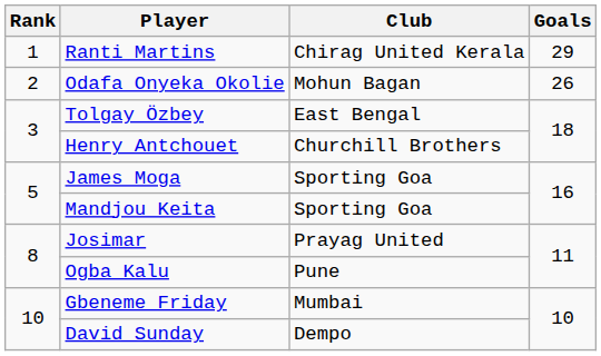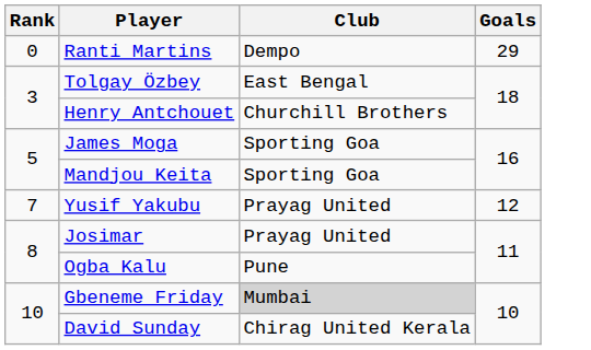 <table class="wikitable" style="text-align:center">
 <tr>
 <th>Rank</th>
 <th>Player</th>
 <th>Club</th>
 <th>Goals</th>
 </tr>
 <tr>
-<td>1</td>
+<td>0</td>
 <td align="left"> <a href='#'>Ranti Martins</a></td>
-<td align="left">Chirag United Kerala</td>
+<td align="left">Dempo</td>
 <td>29</td>
-</tr>
-<tr>
-<td>2</td>
-<td align="left"> <a href='#'>Odafa Onyeka Okolie</a></td>
-<td align="left">Mohun Bagan</td>
-<td>26</td>
 </tr>
 <tr>
 <td rowspan="2">3</td>
 <td align="left"> <a href='#'>Tolgay Özbey</a></td>
 <td align="left">East Bengal</td>
 <td rowspan="2">18</td>
 </tr>
 <tr>
 <td align="left"> <a href='#'>Henry Antchouet</a></td>
 <td align="left">Churchill Brothers</td>
 </tr>
 <tr>
 <td rowspan="2">5</td>
 <td align="left"> <a href='#'>James Moga</a></td>
 <td align="left">Sporting Goa</td>
 <td rowspan="2">16</td>
 </tr>
 <tr>
 <td align="left"> <a href='#'>Mandjou Keita</a></td>
 <td align="left">Sporting Goa</td>
 </tr>
 <tr>
+<td>7</td>
+<td align="left"> <a href='#'>Yusif Yakubu</a></td>
+<td align="left">Prayag United</td>
+<td>12</td>
+</tr>
+<tr>
 <td rowspan="2">8</td>
 <td align="left"> <a href='#'>Josimar</a></td>
 <td align="left">Prayag United</td>
 <td rowspan="2">11</td>
 </tr>
 <tr>
 <td align="left"> <a href='#'>Ogba Kalu</a></td>
 <td align="left">Pune</td>
 </tr>
 <tr>
 <td rowspan="2">10</td>
 <td align="left"> <a href='#'>Gbeneme Friday</a></td>
-<td align="left">Mumbai</td>
+<td align="left" style="background: lightgrey;">Mumbai</td>
 <td rowspan="2">10</td>
 </tr>
 <tr>
 <td align="left"> <a href='#'>David Sunday</a></td>
-<td align="left">Dempo</td>
+<td align="left">Chirag United Kerala</td>
 </tr>
 </table>
